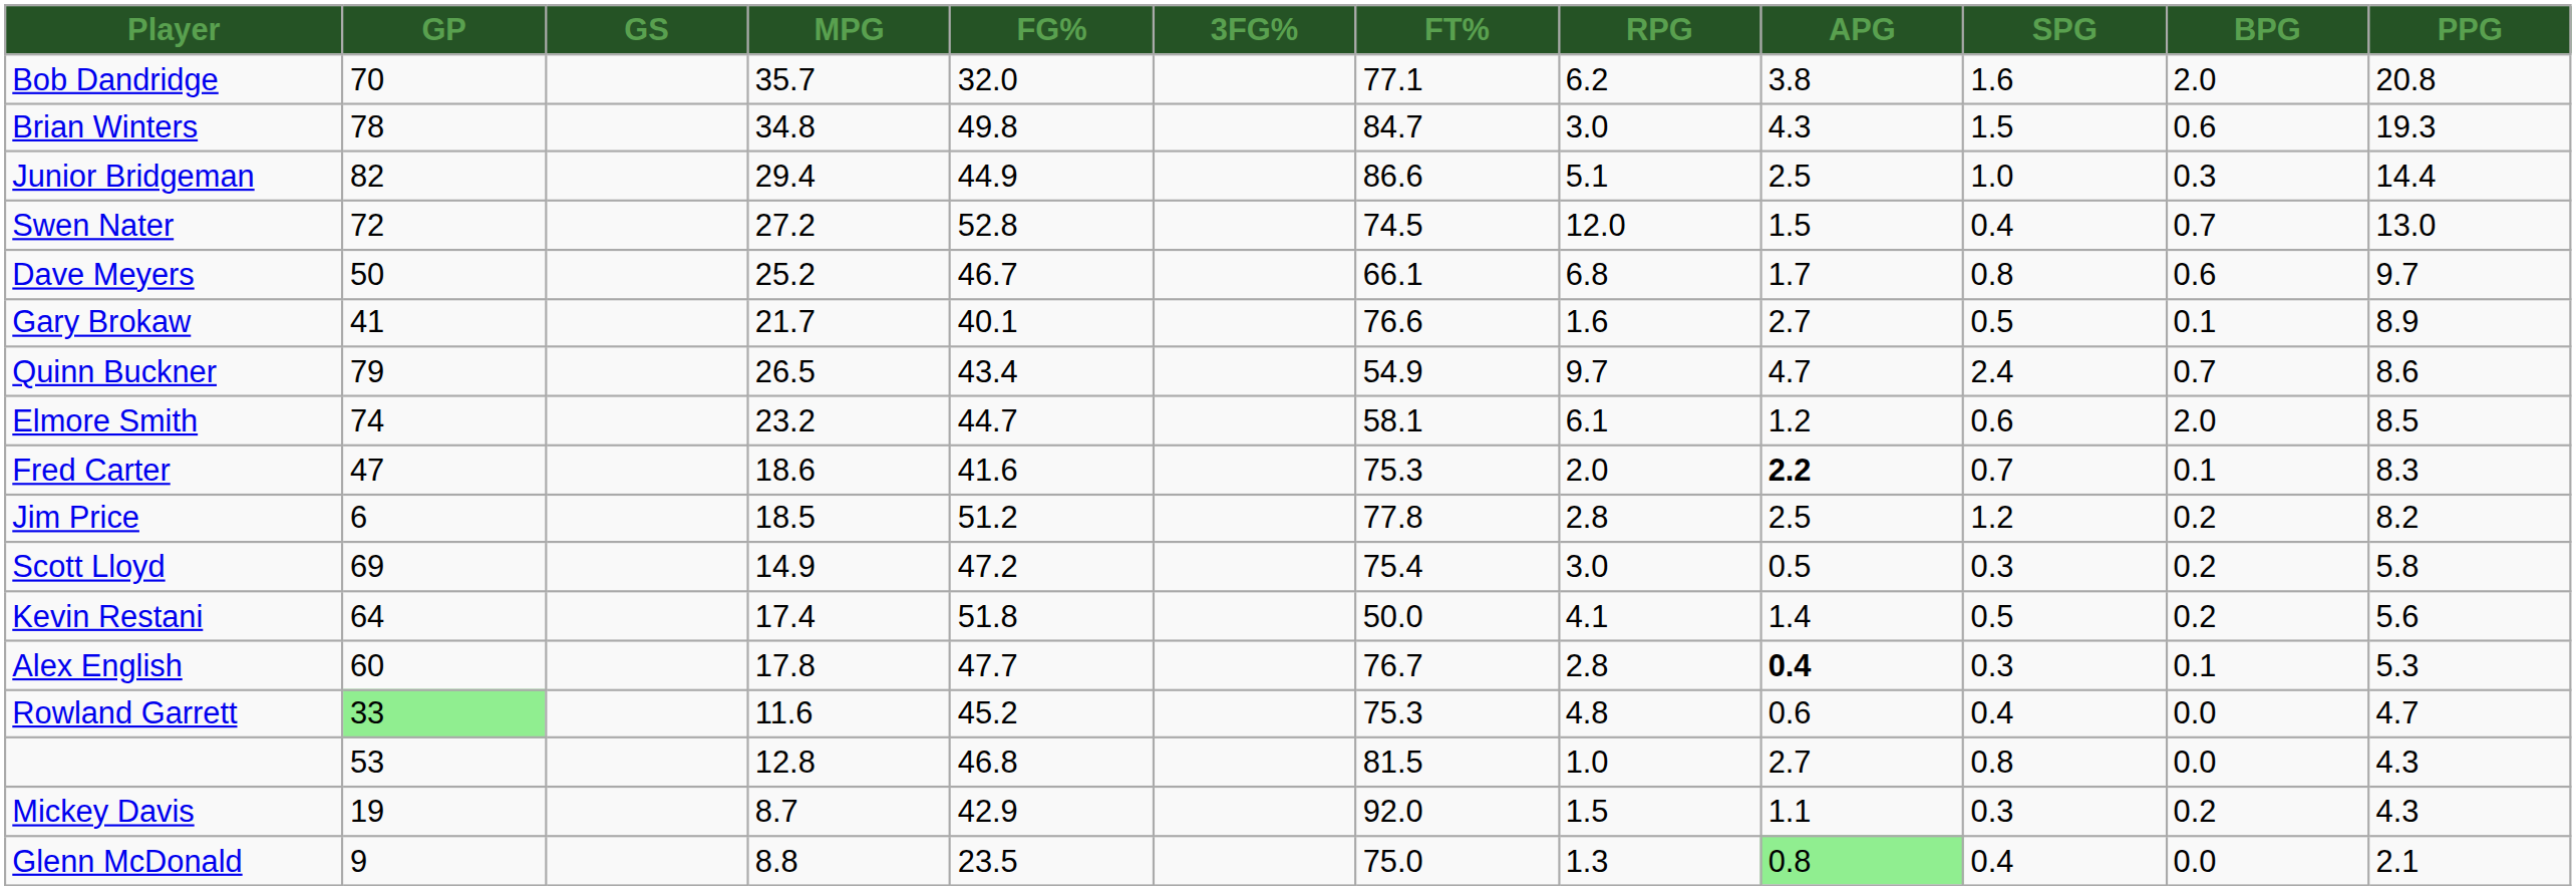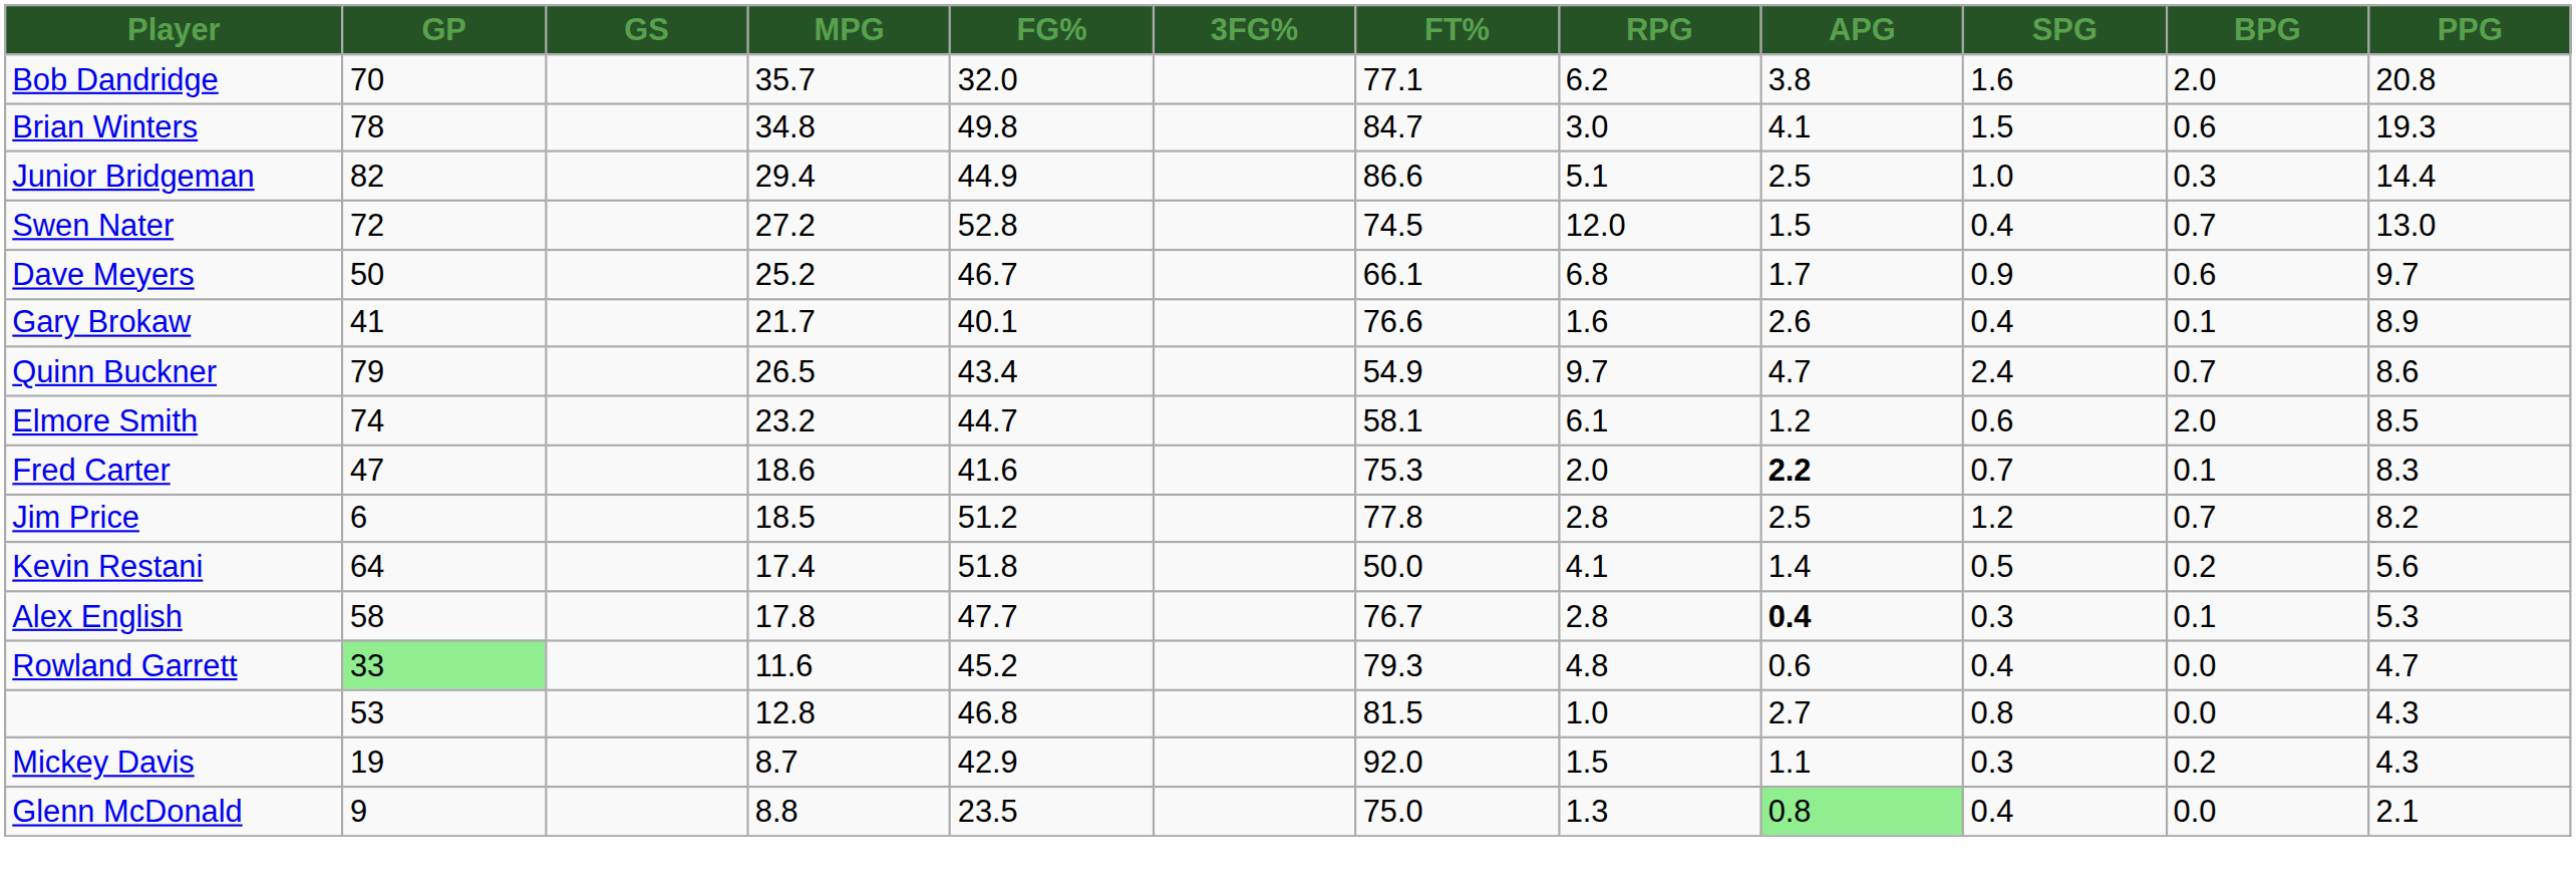 <table class="wikitable sortable" style="font-size: 90%">
 <tr>
 <th style="background:#255325; color:#59A04F" width="10%">Player</th>
 <th style="background:#255325; color:#59A04F" width="6%">GP</th>
 <th style="background:#255325; color:#59A04F" width="6%">GS</th>
 <th style="background:#255325; color:#59A04F" width="6%">MPG</th>
 <th style="background:#255325; color:#59A04F" width="6%">FG%</th>
 <th style="background:#255325; color:#59A04F" width="6%">3FG%</th>
 <th style="background:#255325; color:#59A04F" width="6%">FT%</th>
 <th style="background:#255325; color:#59A04F" width="6%">RPG</th>
 <th style="background:#255325; color:#59A04F" width="6%">APG</th>
 <th style="background:#255325; color:#59A04F" width="6%">SPG</th>
 <th style="background:#255325; color:#59A04F" width="6%">BPG</th>
 <th style="background:#255325; color:#59A04F" width="6%">PPG</th>
 </tr>
 <tr>
 <td><a href='#'>Bob Dandridge</a></td>
 <td>70</td>
 <td></td>
 <td>35.7</td>
 <td>32.0</td>
 <td></td>
 <td>77.1</td>
 <td>6.2</td>
 <td>3.8</td>
 <td>1.6</td>
 <td>2.0</td>
 <td>20.8</td>
 </tr>
 <tr>
 <td><a href='#'>Brian Winters</a></td>
 <td>78</td>
 <td></td>
 <td>34.8</td>
 <td>49.8</td>
 <td></td>
 <td>84.7</td>
 <td>3.0</td>
-<td>4.3</td>
+<td>4.1</td>
 <td>1.5</td>
 <td>0.6</td>
 <td>19.3</td>
 </tr>
 <tr>
 <td><a href='#'>Junior Bridgeman</a></td>
 <td>82</td>
 <td></td>
 <td>29.4</td>
 <td>44.9</td>
 <td></td>
 <td>86.6</td>
 <td>5.1</td>
 <td>2.5</td>
 <td>1.0</td>
 <td>0.3</td>
 <td>14.4</td>
 </tr>
 <tr>
 <td><a href='#'>Swen Nater</a></td>
 <td>72</td>
 <td></td>
 <td>27.2</td>
 <td>52.8</td>
 <td></td>
 <td>74.5</td>
 <td>12.0</td>
 <td>1.5</td>
 <td>0.4</td>
 <td>0.7</td>
 <td>13.0</td>
 </tr>
 <tr>
 <td><a href='#'>Dave Meyers</a></td>
 <td>50</td>
 <td></td>
 <td>25.2</td>
 <td>46.7</td>
 <td></td>
 <td>66.1</td>
 <td>6.8</td>
 <td>1.7</td>
-<td>0.8</td>
+<td>0.9</td>
 <td>0.6</td>
 <td>9.7</td>
 </tr>
 <tr>
 <td><a href='#'>Gary Brokaw</a></td>
 <td>41</td>
 <td></td>
 <td>21.7</td>
 <td>40.1</td>
 <td></td>
 <td>76.6</td>
 <td>1.6</td>
-<td>2.7</td>
-<td>0.5</td>
+<td>2.6</td>
+<td>0.4</td>
 <td>0.1</td>
 <td>8.9</td>
 </tr>
 <tr>
 <td><a href='#'>Quinn Buckner</a></td>
 <td>79</td>
 <td></td>
 <td>26.5</td>
 <td>43.4</td>
 <td></td>
 <td>54.9</td>
 <td>9.7</td>
 <td>4.7</td>
 <td>2.4</td>
 <td>0.7</td>
 <td>8.6</td>
 </tr>
 <tr>
 <td><a href='#'>Elmore Smith</a></td>
 <td>74</td>
 <td></td>
 <td>23.2</td>
 <td>44.7</td>
 <td></td>
 <td>58.1</td>
 <td>6.1</td>
 <td>1.2</td>
 <td>0.6</td>
 <td>2.0</td>
 <td>8.5</td>
 </tr>
 <tr>
 <td><a href='#'>Fred Carter</a></td>
 <td>47</td>
 <td></td>
 <td>18.6</td>
 <td>41.6</td>
 <td></td>
 <td>75.3</td>
 <td>2.0</td>
 <td><strong>2.2</strong></td>
 <td>0.7</td>
 <td>0.1</td>
 <td>8.3</td>
 </tr>
 <tr>
 <td><a href='#'>Jim Price</a></td>
 <td>6</td>
 <td></td>
 <td>18.5</td>
 <td>51.2</td>
 <td></td>
 <td>77.8</td>
 <td>2.8</td>
 <td>2.5</td>
 <td>1.2</td>
-<td>0.2</td>
+<td>0.7</td>
 <td>8.2</td>
-</tr>
-<tr>
-<td><a href='#'>Scott Lloyd</a></td>
-<td>69</td>
-<td></td>
-<td>14.9</td>
-<td>47.2</td>
-<td></td>
-<td>75.4</td>
-<td>3.0</td>
-<td>0.5</td>
-<td>0.3</td>
-<td>0.2</td>
-<td>5.8</td>
 </tr>
 <tr>
 <td><a href='#'>Kevin Restani</a></td>
 <td>64</td>
 <td></td>
 <td>17.4</td>
 <td>51.8</td>
 <td></td>
 <td>50.0</td>
 <td>4.1</td>
 <td>1.4</td>
 <td>0.5</td>
 <td>0.2</td>
 <td>5.6</td>
 </tr>
 <tr>
 <td><a href='#'>Alex English</a></td>
-<td>60</td>
+<td>58</td>
 <td></td>
 <td>17.8</td>
 <td>47.7</td>
 <td></td>
 <td>76.7</td>
 <td>2.8</td>
 <td><strong>0.4</strong></td>
 <td>0.3</td>
 <td>0.1</td>
 <td>5.3</td>
 </tr>
 <tr>
 <td><a href='#'>Rowland Garrett</a></td>
 <td style="background: lightgreen;">33</td>
 <td></td>
 <td>11.6</td>
 <td>45.2</td>
 <td></td>
-<td>75.3</td>
+<td>79.3</td>
 <td>4.8</td>
 <td>0.6</td>
 <td>0.4</td>
 <td>0.0</td>
 <td>4.7</td>
 </tr>
 <tr>
 <td></td>
 <td>53</td>
 <td></td>
 <td>12.8</td>
 <td>46.8</td>
 <td></td>
 <td>81.5</td>
 <td>1.0</td>
 <td>2.7</td>
 <td>0.8</td>
 <td>0.0</td>
 <td>4.3</td>
 </tr>
 <tr>
 <td><a href='#'>Mickey Davis</a></td>
 <td>19</td>
 <td></td>
 <td>8.7</td>
 <td>42.9</td>
 <td></td>
 <td>92.0</td>
 <td>1.5</td>
 <td>1.1</td>
 <td>0.3</td>
 <td>0.2</td>
 <td>4.3</td>
 </tr>
 <tr>
 <td><a href='#'>Glenn McDonald</a></td>
 <td>9</td>
 <td></td>
 <td>8.8</td>
 <td>23.5</td>
 <td></td>
 <td>75.0</td>
 <td>1.3</td>
 <td style="background: lightgreen;">0.8</td>
 <td>0.4</td>
 <td>0.0</td>
 <td>2.1</td>
 </tr>
 </table>
